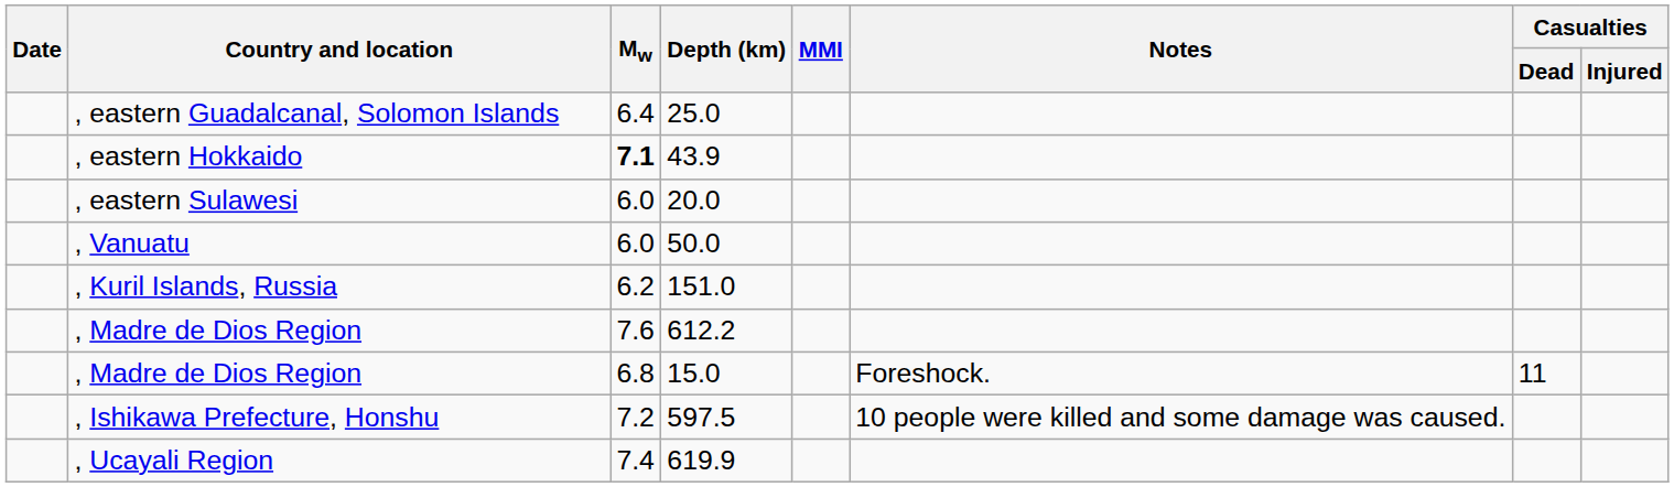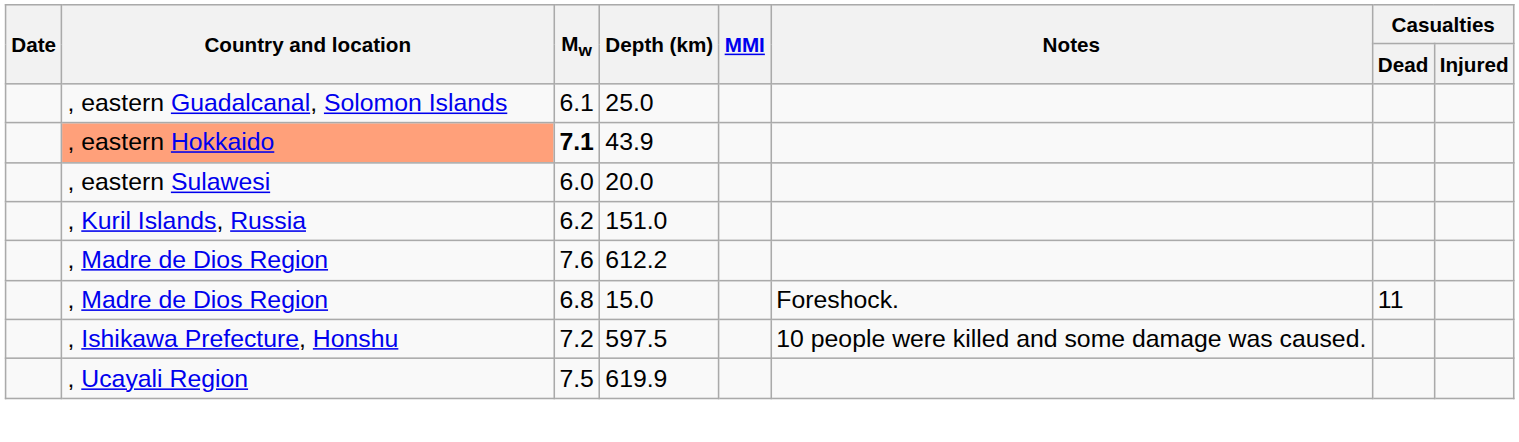 <table class="wikitable sortable sort-under" style="border:1px black; margin-left:1em;">
 <tr>
 <th rowspan="2"><small>Date</small></th>
 <th rowspan="2" style="width: 310px"><small>Country and location</small></th>
 <th rowspan="2"><small>M<sub>w</sub></small></th>
 <th rowspan="2"><small>Depth (km)</small></th>
 <th rowspan="2"><small><a href='#'>MMI</a></small></th>
 <th rowspan="2" class="unsortable"><small>Notes</small></th>
 <th colspan="2"><small>Casualties</small></th>
 </tr>
 <tr>
 <th><small>Dead</small></th>
 <th><small>Injured</small></th>
 </tr>
 <tr>
 <td></td>
 <td>, eastern <a href='#'>Guadalcanal</a>, <a href='#'>Solomon Islands</a></td>
-<td>6.4</td>
+<td>6.1</td>
 <td>25.0</td>
 <td></td>
 <td></td>
 <td></td>
 <td></td>
 </tr>
 <tr>
 <td></td>
-<td>, eastern <a href='#'>Hokkaido</a></td>
+<td style="background: lightsalmon;">, eastern <a href='#'>Hokkaido</a></td>
 <td><strong>7.1</strong></td>
 <td>43.9</td>
 <td></td>
 <td></td>
 <td></td>
 <td></td>
 </tr>
 <tr>
 <td></td>
 <td>, eastern <a href='#'>Sulawesi</a></td>
 <td>6.0</td>
 <td>20.0</td>
-<td></td>
-<td></td>
-<td></td>
-<td></td>
-</tr>
-<tr>
-<td></td>
-<td>, <a href='#'>Vanuatu</a></td>
-<td>6.0</td>
-<td>50.0</td>
 <td></td>
 <td></td>
 <td></td>
 <td></td>
 </tr>
 <tr>
 <td></td>
 <td>, <a href='#'>Kuril Islands</a>, <a href='#'>Russia</a></td>
 <td>6.2</td>
 <td>151.0</td>
 <td></td>
 <td></td>
 <td></td>
 <td></td>
 </tr>
 <tr>
 <td></td>
 <td>, <a href='#'>Madre de Dios Region</a></td>
 <td>7.6</td>
 <td>612.2</td>
 <td></td>
 <td></td>
 <td></td>
 <td></td>
 </tr>
 <tr>
 <td></td>
 <td>, <a href='#'>Madre de Dios Region</a></td>
 <td>6.8</td>
 <td>15.0</td>
 <td></td>
 <td>Foreshock.</td>
 <td>11</td>
 <td></td>
 </tr>
 <tr>
 <td></td>
 <td>, <a href='#'>Ishikawa Prefecture</a>, <a href='#'>Honshu</a></td>
 <td>7.2</td>
 <td>597.5</td>
 <td></td>
 <td>10 people were killed and some damage was caused.</td>
 <td></td>
 <td></td>
 </tr>
 <tr>
 <td></td>
 <td>, <a href='#'>Ucayali Region</a></td>
-<td>7.4</td>
+<td>7.5</td>
 <td>619.9</td>
 <td></td>
 <td></td>
 <td></td>
 <td></td>
 </tr>
 </table>
